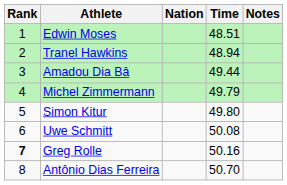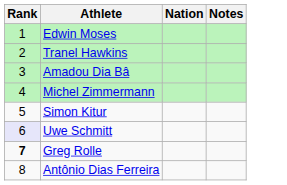 <table class="wikitable sortable" style="text-align:center">
 <tr>
 <th>Rank</th>
 <th>Athlete</th>
 <th>Nation</th>
-<th>Time</th>
 <th>Notes</th>
 </tr>
 <tr style="background:#bbf3bb;">
 <td>1</td>
 <td align=left><a href='#'>Edwin Moses</a></td>
 <td align=left></td>
-<td>48.51</td>
 <td></td>
 </tr>
 <tr style="background:#bbf3bb;">
 <td>2</td>
 <td align=left><a href='#'>Tranel Hawkins</a></td>
 <td align=left></td>
-<td>48.94</td>
 <td></td>
 </tr>
 <tr style="background:#bbf3bb;">
 <td>3</td>
 <td align=left><a href='#'>Amadou Dia Bâ</a></td>
 <td align=left></td>
-<td>49.44</td>
 <td></td>
 </tr>
 <tr style="background:#bbf3bb;">
 <td>4</td>
 <td align=left><a href='#'>Michel Zimmermann</a></td>
 <td align=left></td>
-<td>49.79</td>
 <td></td>
 </tr>
 <tr>
 <td>5</td>
 <td align=left><a href='#'>Simon Kitur</a></td>
 <td align=left></td>
-<td>49.80</td>
 <td></td>
 </tr>
 <tr>
-<td>6</td>
+<td style="background: lavender;">6</td>
 <td align=left><a href='#'>Uwe Schmitt</a></td>
 <td align=left></td>
-<td>50.08</td>
 <td></td>
 </tr>
 <tr>
 <td><strong>7</strong></td>
 <td align=left><a href='#'>Greg Rolle</a></td>
 <td align=left></td>
-<td>50.16</td>
 <td></td>
 </tr>
 <tr>
 <td>8</td>
 <td align=left><a href='#'>Antônio Dias Ferreira</a></td>
 <td align=left></td>
-<td>50.70</td>
 <td></td>
 </tr>
 </table>
